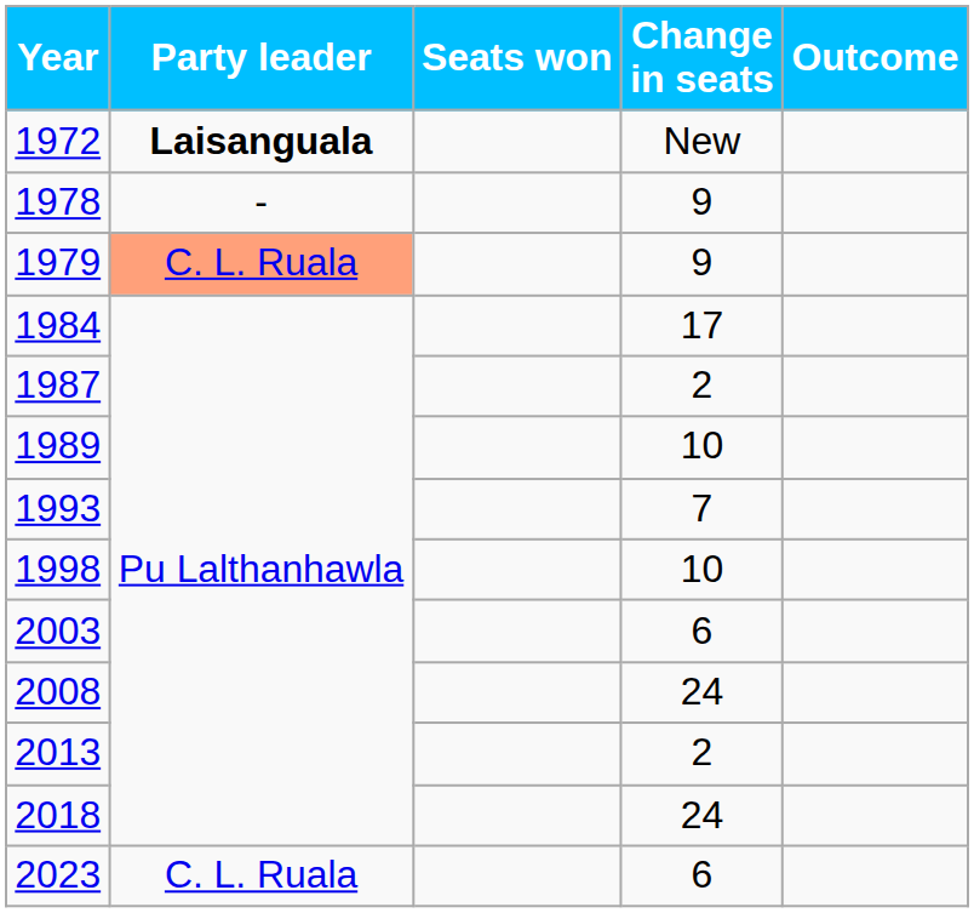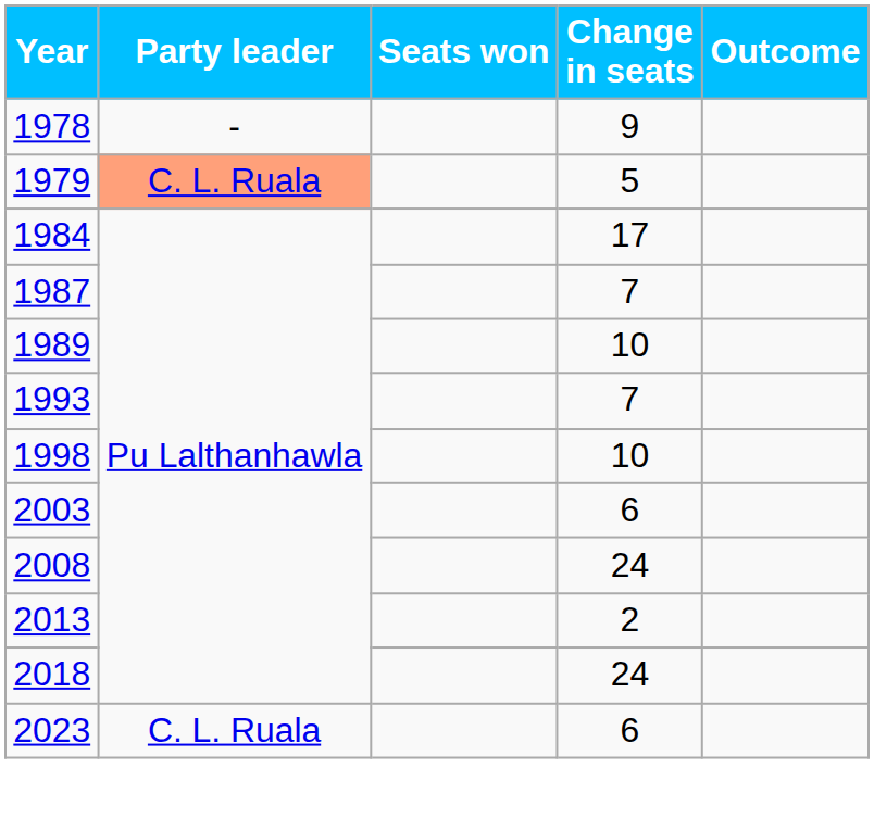 <table class="wikitable sortable" style="text-align:center;">
 <tr>
 <th Style="background-color:#00BFFF; color:white">Year</th>
 <th Style="background-color:#00BFFF; color:white">Party leader</th>
 <th Style="background-color:#00BFFF; color:white">Seats won</th>
 <th Style="background-color:#00BFFF; color:white">Change<br>in seats</th>
 <th Style="background-color:#00BFFF; color:white">Outcome</th>
-</tr>
-<tr>
-<td><a href='#'>1972</a></td>
-<td rowspan="1"><strong>Laisanguala</strong></td>
-<td></td>
-<td> New</td>
-<td></td>
 </tr>
 <tr>
 <td><a href='#'>1978</a></td>
 <td rowspan="1">-</td>
 <td></td>
 <td>9</td>
 <td></td>
 </tr>
 <tr>
 <td><a href='#'>1979</a></td>
 <td rowspan="1" style="background: lightsalmon;"><a href='#'>C. L. Ruala</a></td>
 <td></td>
-<td> 9</td>
+<td> 5</td>
 <td></td>
 </tr>
 <tr>
 <td><a href='#'>1984</a></td>
 <td rowspan="9"><a href='#'>Pu Lalthanhawla</a></td>
 <td></td>
 <td> 17</td>
 <td></td>
 </tr>
 <tr>
 <td><a href='#'>1987</a></td>
 <td></td>
-<td> 2</td>
+<td> 7</td>
 <td></td>
 </tr>
 <tr>
 <td><a href='#'>1989</a></td>
 <td></td>
 <td> 10</td>
 <td></td>
 </tr>
 <tr>
 <td><a href='#'>1993</a></td>
 <td></td>
 <td>7</td>
 <td></td>
 </tr>
 <tr>
 <td><a href='#'>1998</a></td>
 <td></td>
 <td> 10</td>
 <td></td>
 </tr>
 <tr>
 <td><a href='#'>2003</a></td>
 <td></td>
 <td> 6</td>
 <td></td>
 </tr>
 <tr>
 <td><a href='#'>2008</a></td>
 <td></td>
 <td> 24</td>
 <td></td>
 </tr>
 <tr>
 <td><a href='#'>2013</a></td>
 <td></td>
 <td> 2</td>
 <td></td>
 </tr>
 <tr>
 <td><a href='#'>2018</a></td>
 <td></td>
 <td>24</td>
 <td></td>
 </tr>
 <tr>
 <td><a href='#'>2023</a></td>
 <td rowspan="1"><a href='#'>C. L. Ruala</a></td>
 <td></td>
 <td>6</td>
 <td></td>
 </tr>
 </table>
